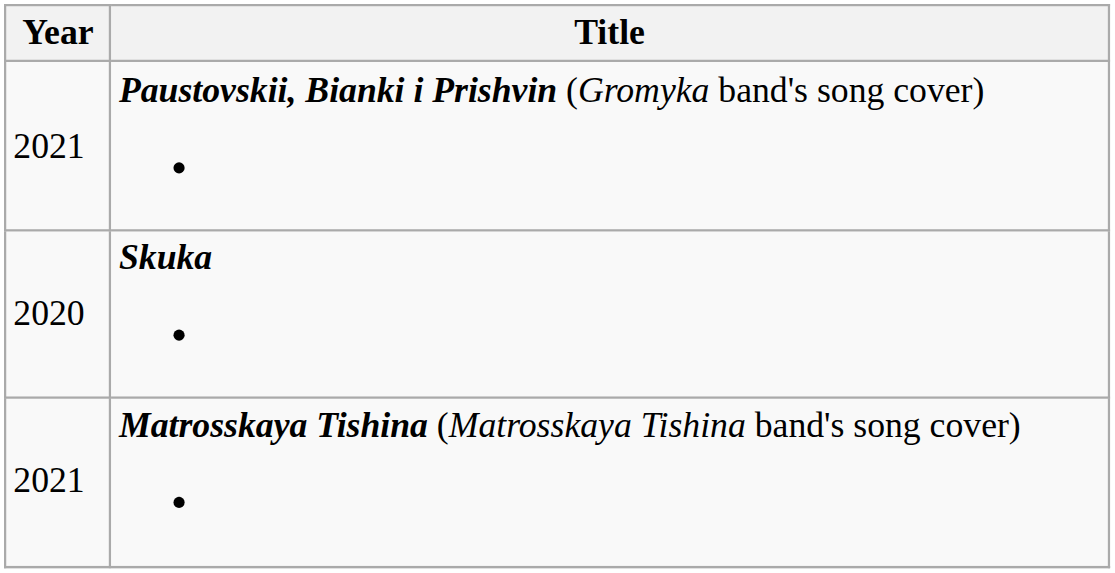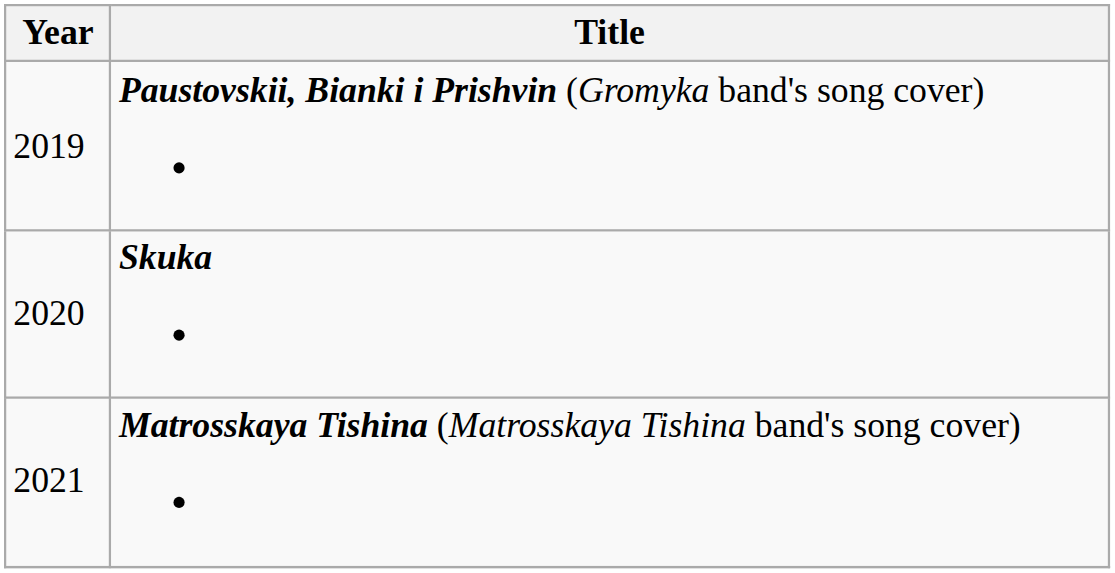 <table class="wikitable">
 <tr>
 <th style="width:40px;">Year</th>
 <th style="width:440px;">Title</th>
 </tr>
 <tr>
-<td>2021</td>
+<td>2019</td>
 <td><strong><em>Paustovskii, Bianki i Prishvin</em></strong> (<em>Gromyka</em> band's song cover)<br><ul><li></li></ul></td>
 </tr>
 <tr>
 <td>2020</td>
 <td><strong><em>Skuka</em></strong><br><ul><li></li></ul></td>
 </tr>
 <tr>
 <td>2021</td>
 <td><strong><em>Matrosskaya Tishina</em></strong> (<em>Matrosskaya Tishina</em> band's song cover)<br><ul><li></li></ul></td>
 </tr>
 <tr>
 </tr>
 </table>
